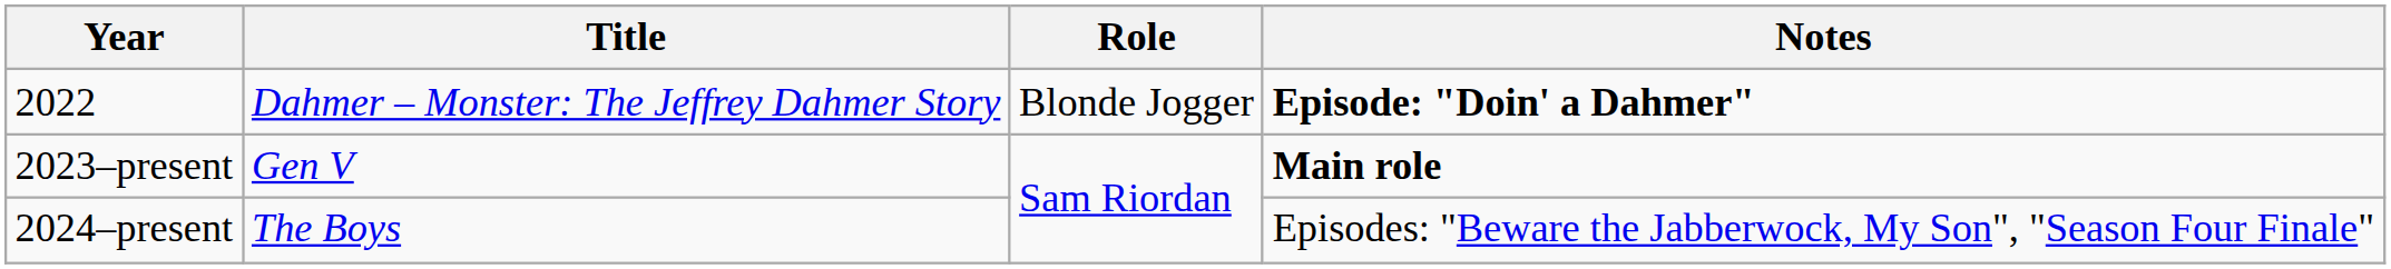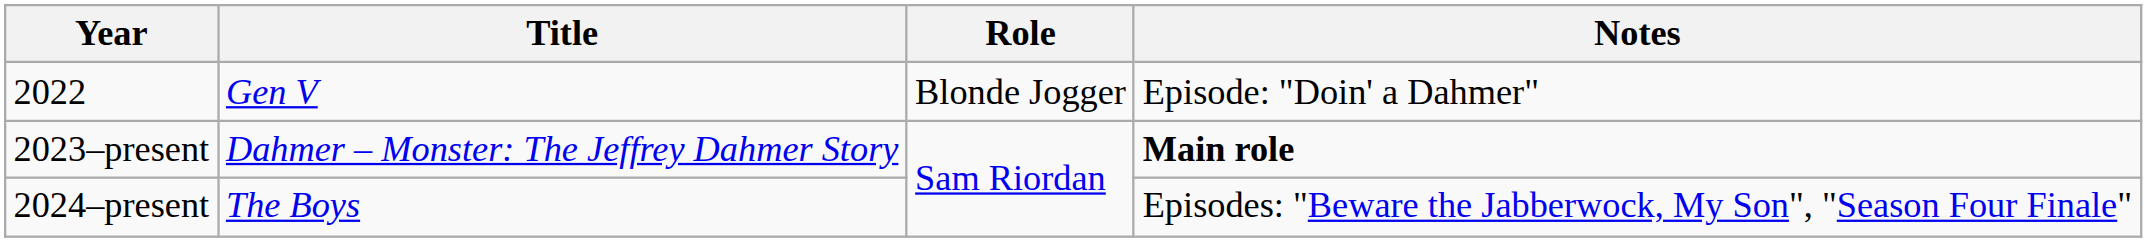 <table class="wikitable">
 <tr>
 <th>Year</th>
 <th>Title</th>
 <th>Role</th>
 <th>Notes</th>
 </tr>
 <tr>
 <td>2022</td>
-<td><em><a href='#'>Dahmer – Monster: The Jeffrey Dahmer Story</a></em></td>
+<td><em><a href='#'>Gen V</a></em></td>
 <td>Blonde Jogger</td>
-<td><strong>Episode: "Doin' a Dahmer"</strong></td>
+<td>Episode: "Doin' a Dahmer"</td>
 </tr>
 <tr>
 <td>2023–present</td>
-<td><em><a href='#'>Gen V</a></em></td>
+<td><em><a href='#'>Dahmer – Monster: The Jeffrey Dahmer Story</a></em></td>
 <td rowspan="2"><a href='#'>Sam Riordan</a></td>
 <td><strong>Main role</strong></td>
 </tr>
 <tr>
 <td>2024–present</td>
 <td><em><a href='#'>The Boys</a></em></td>
 <td>Episodes: "<a href='#'>Beware the Jabberwock, My Son</a>", "<a href='#'>Season Four Finale</a>"</td>
 </tr>
 </table>
